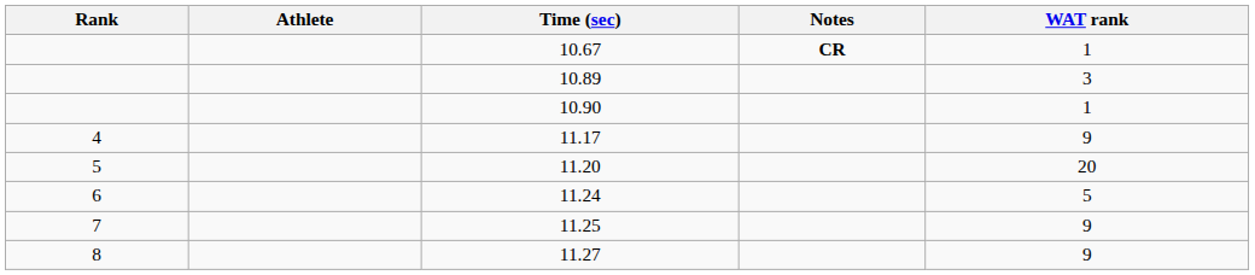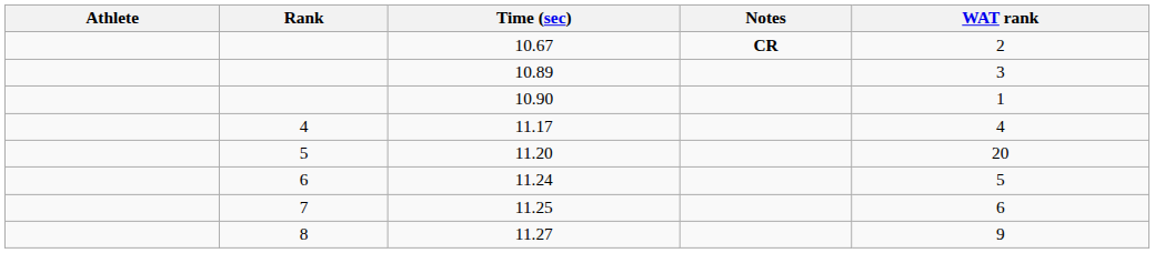 <table class="wikitable"  width=85%>
 <tr>
+<th>Athlete</th>
 <th>Rank</th>
-<th>Athlete</th>
 <th>Time (<a href='#'>sec</a>)</th>
 <th>Notes</th>
 <th><a href='#'>WAT</a> rank</th>
 </tr>
 <tr align="center">
+<td align="left"></td>
 <td></td>
-<td align="left"></td>
 <td>10.67</td>
 <td><strong>CR</strong></td>
-<td>1</td>
+<td>2</td>
 </tr>
 <tr align="center">
+<td align="left"></td>
 <td></td>
-<td align="left"></td>
 <td>10.89</td>
 <td></td>
 <td>3</td>
 </tr>
 <tr align="center">
+<td align="left"></td>
 <td></td>
-<td align="left"></td>
 <td>10.90</td>
 <td></td>
 <td>1</td>
 </tr>
 <tr align="center">
+<td align="left"></td>
 <td>4</td>
-<td align="left"></td>
 <td>11.17</td>
 <td></td>
-<td>9</td>
+<td>4</td>
 </tr>
 <tr align="center">
+<td align="left"></td>
 <td>5</td>
-<td align="left"></td>
 <td>11.20</td>
 <td></td>
 <td>20</td>
 </tr>
 <tr align="center">
+<td align="left"></td>
 <td>6</td>
-<td align="left"></td>
 <td>11.24</td>
 <td></td>
 <td>5</td>
 </tr>
 <tr align="center">
+<td align="left"></td>
 <td>7</td>
-<td align="left"></td>
 <td>11.25</td>
 <td></td>
-<td>9</td>
+<td>6</td>
 </tr>
 <tr align="center">
+<td align="left"></td>
 <td>8</td>
-<td align="left"></td>
 <td>11.27</td>
 <td></td>
 <td>9</td>
 </tr>
 </table>
